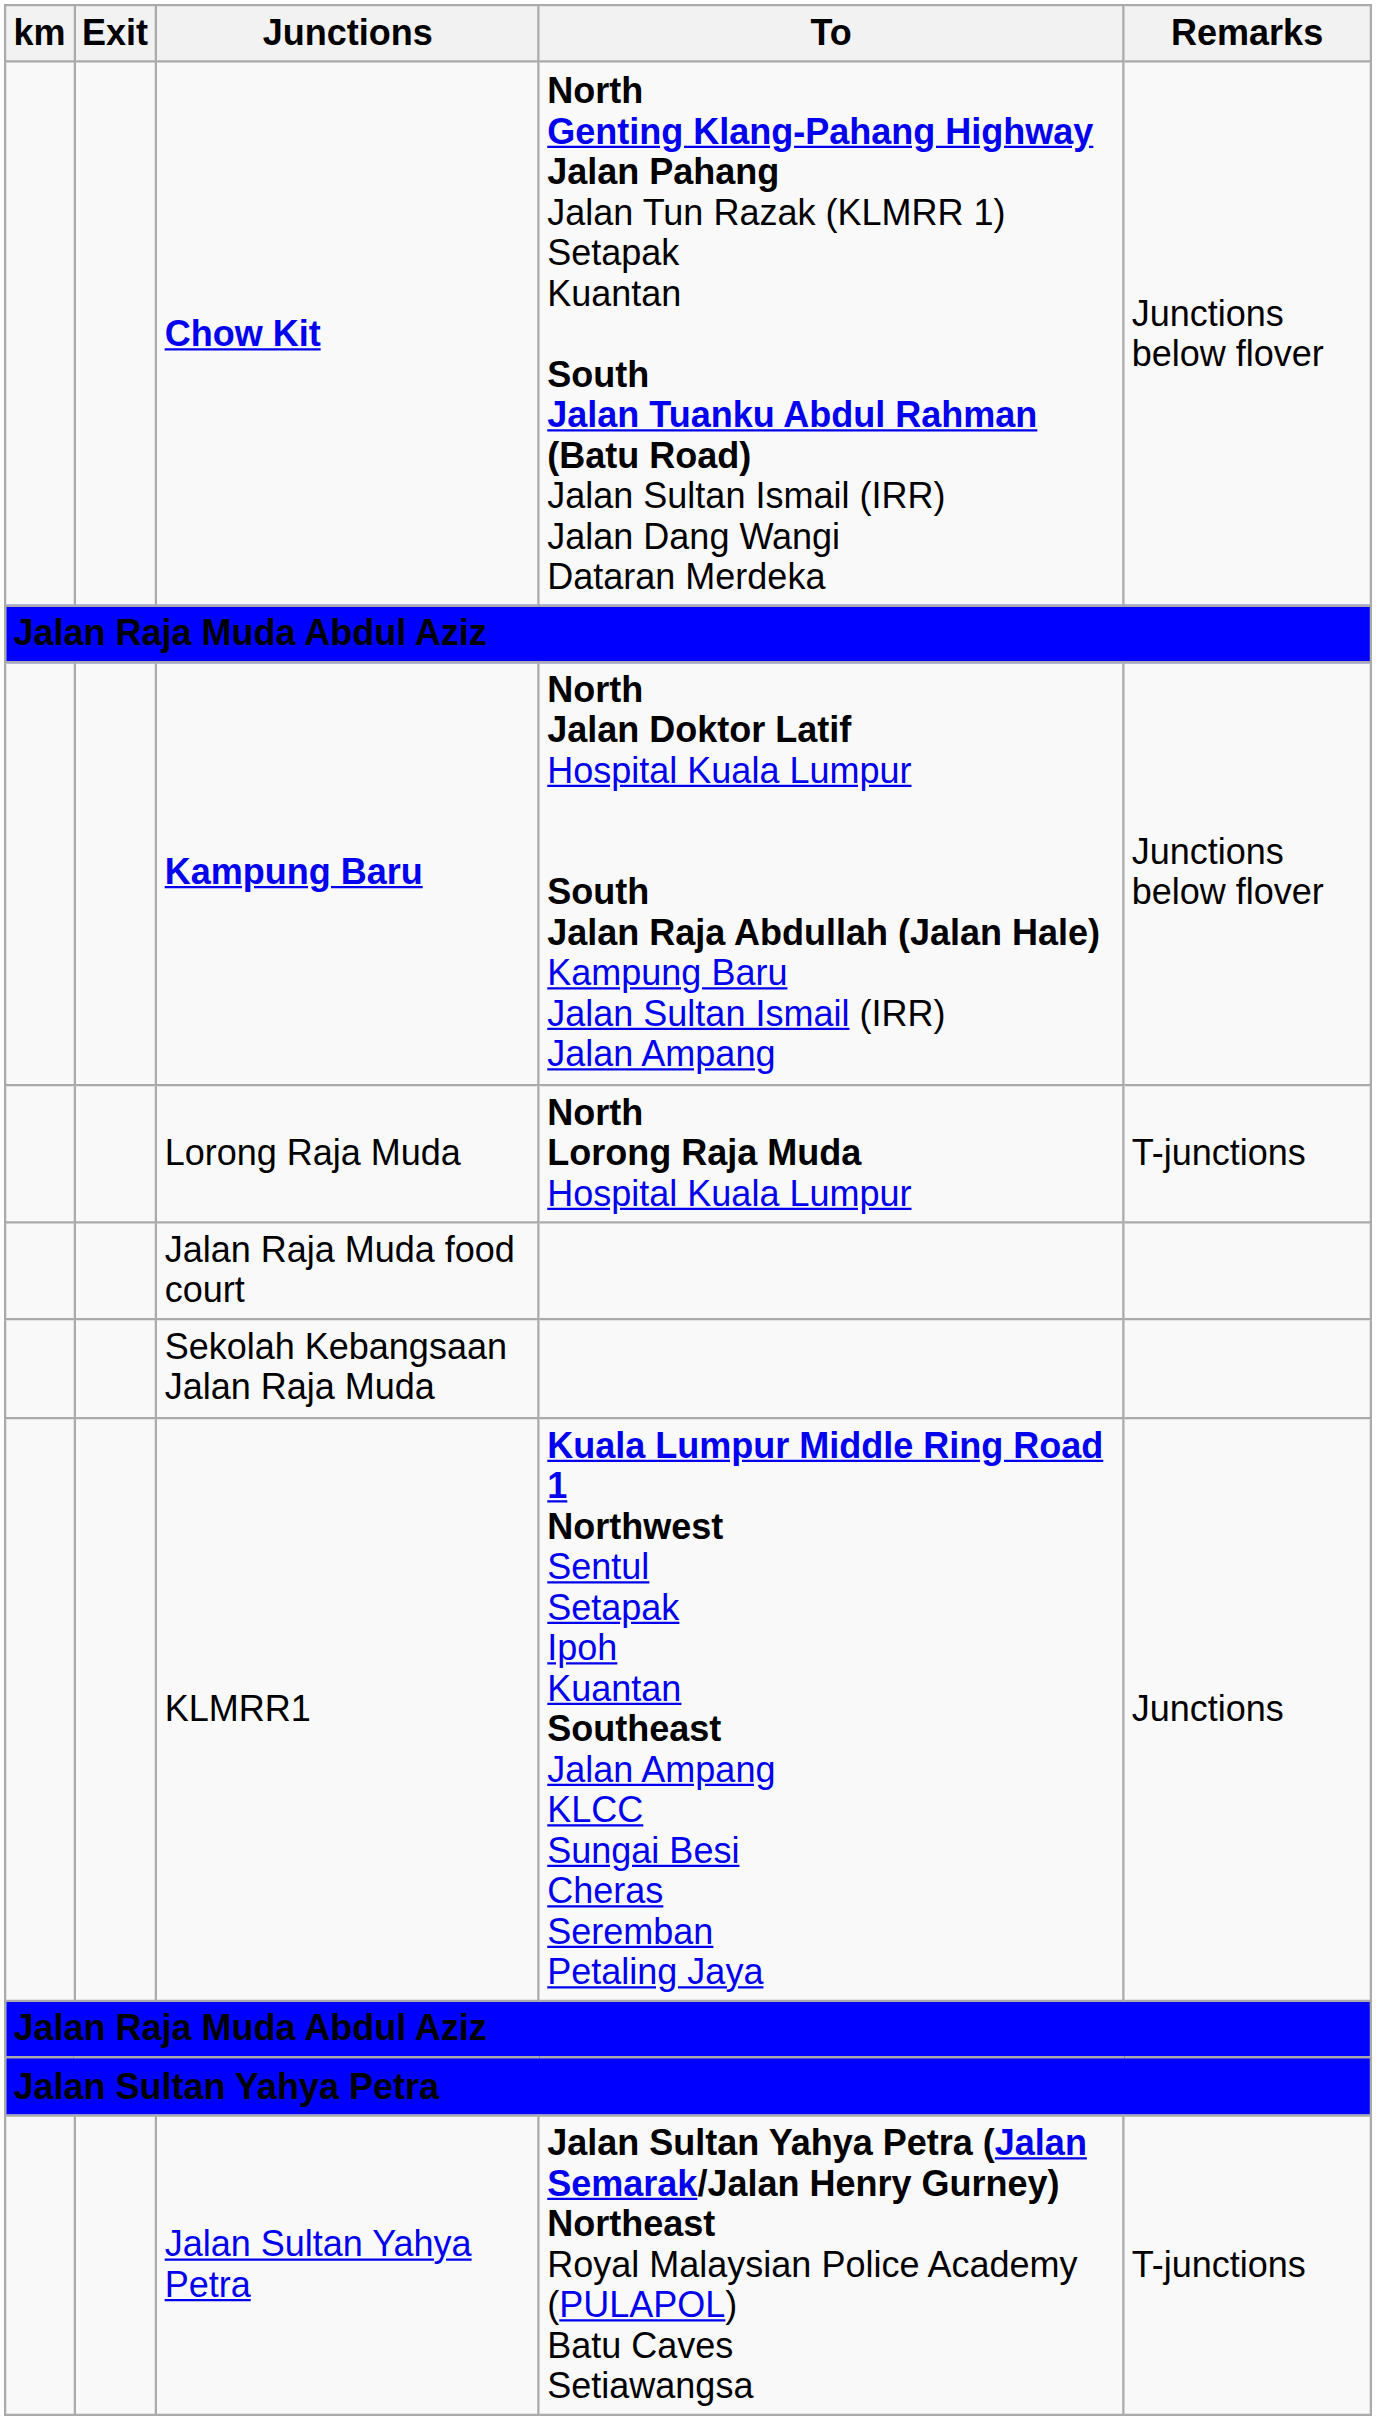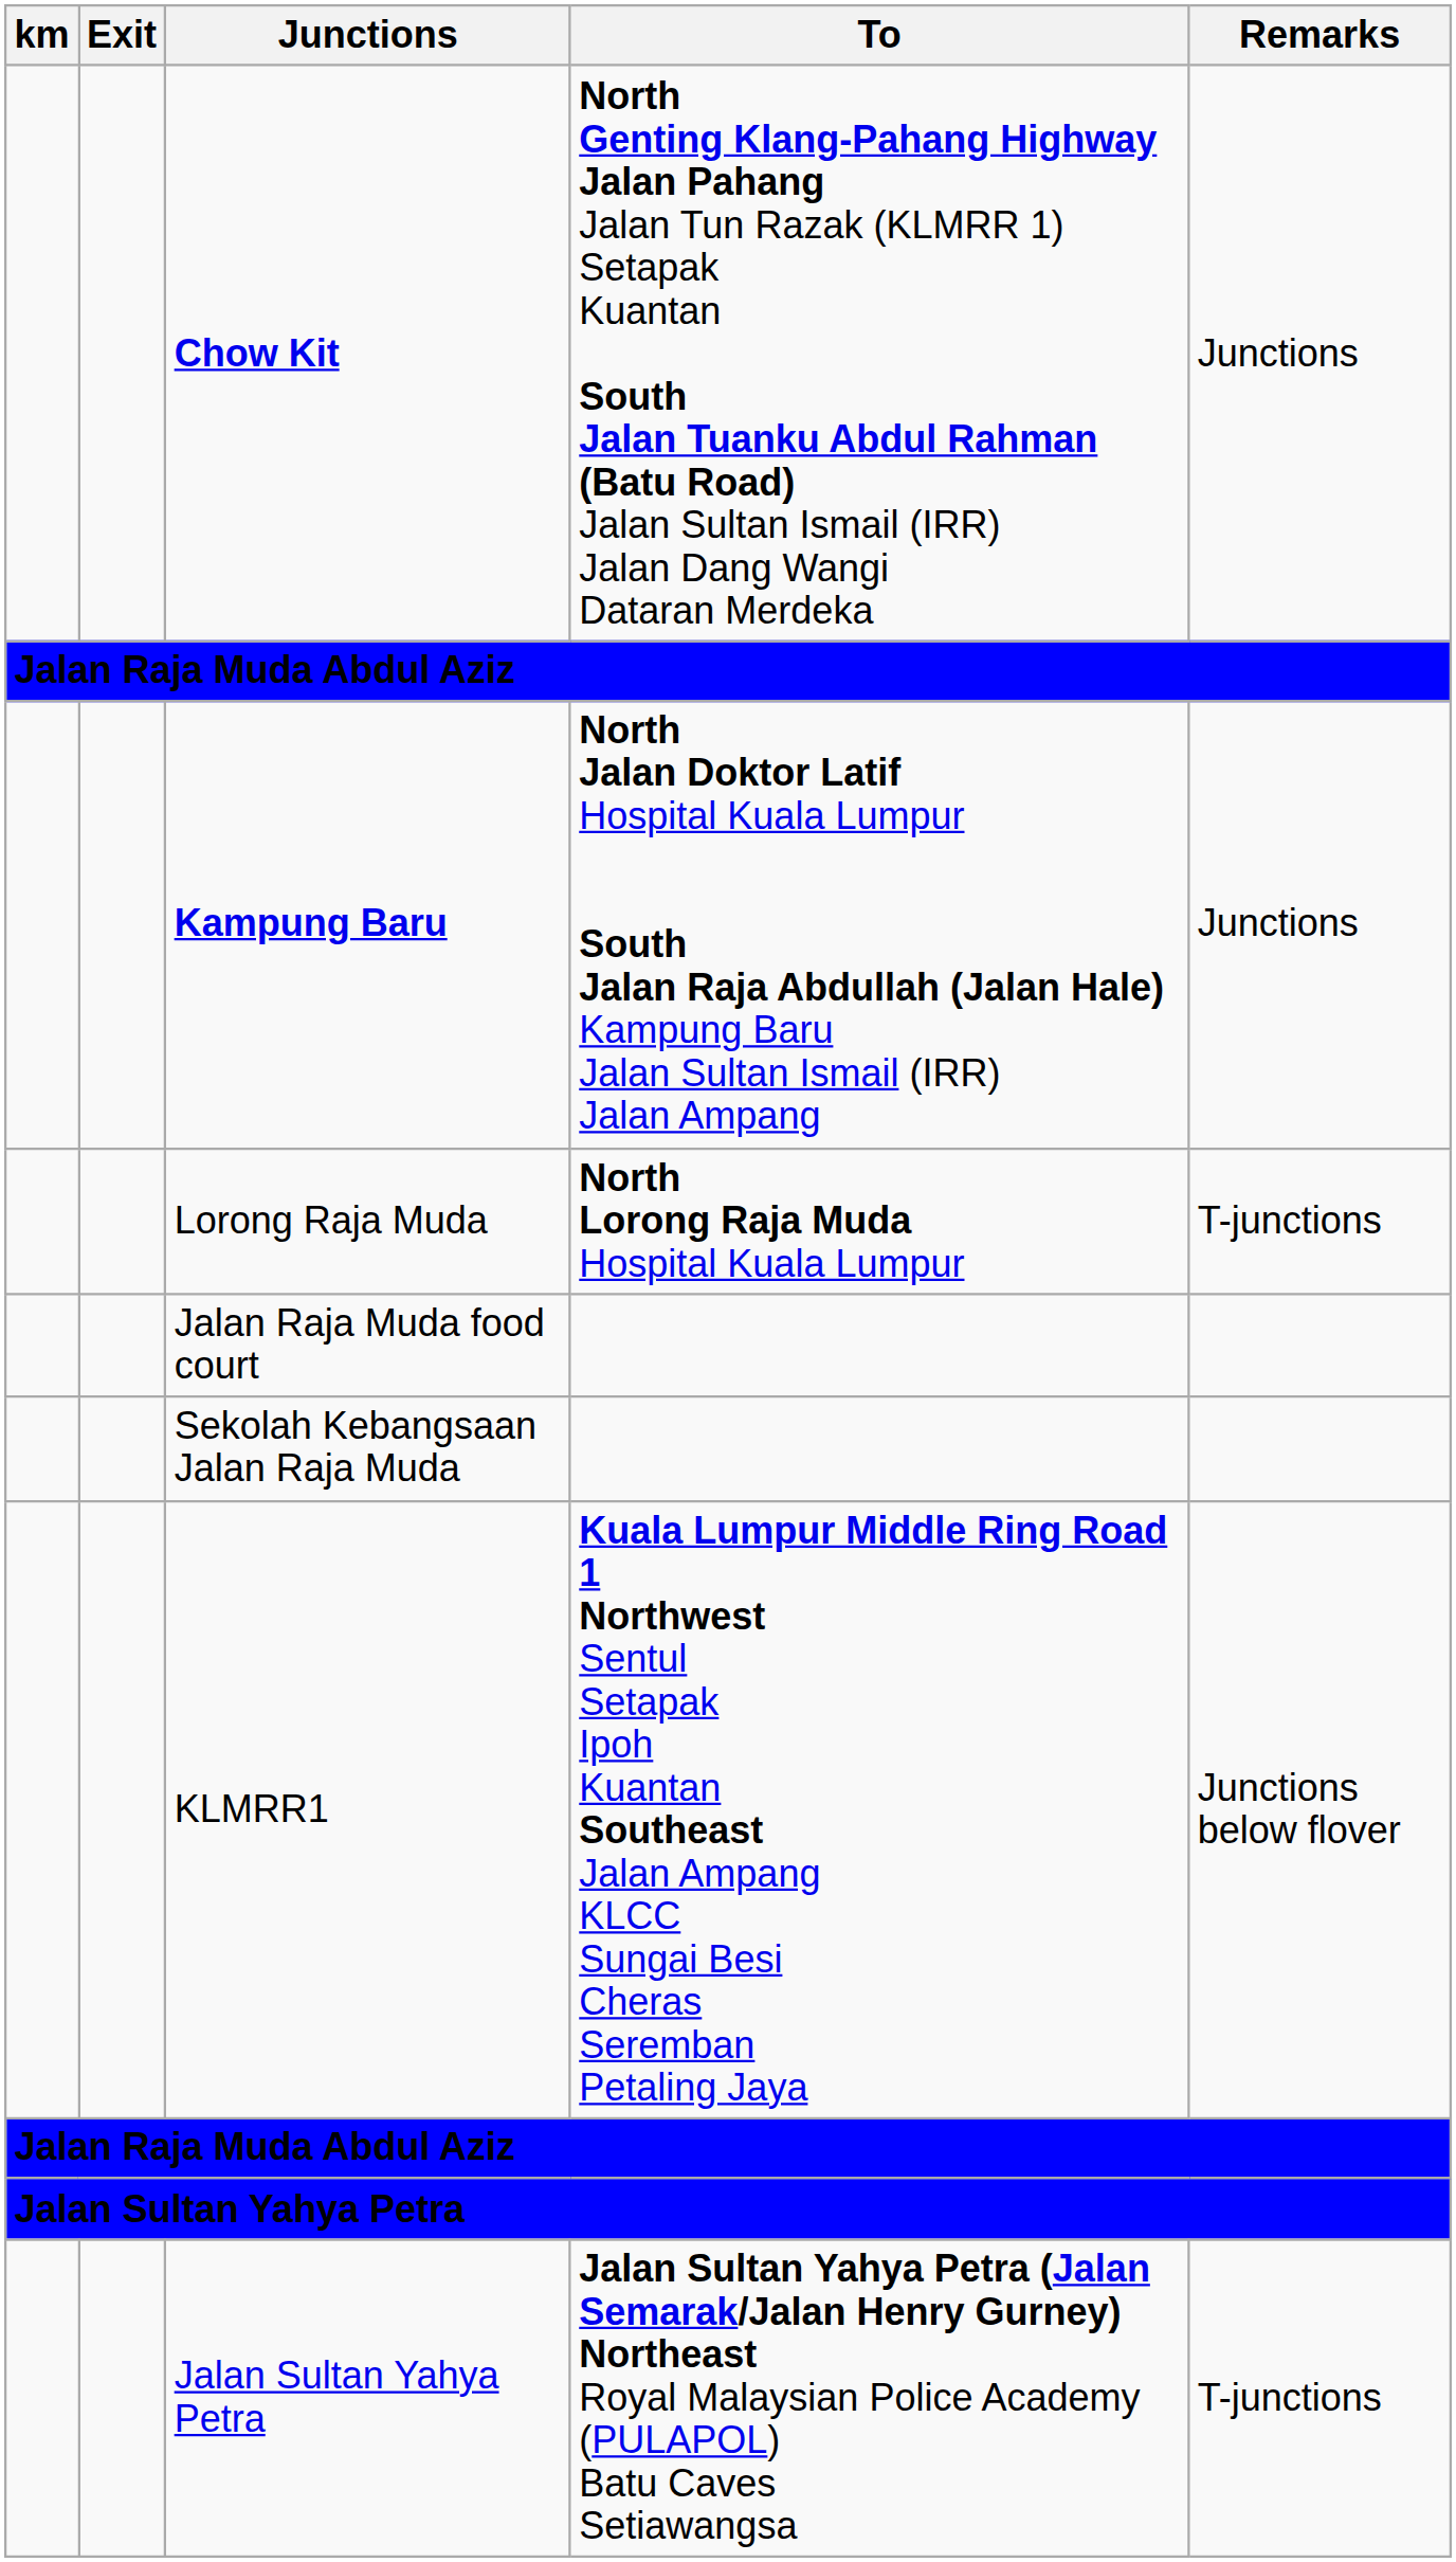 <table class="wikitable">
 <tr>
 <th>km</th>
 <th>Exit</th>
 <th>Junctions</th>
 <th>To</th>
 <th>Remarks</th>
 </tr>
 <tr>
 <td></td>
 <td></td>
 <td><strong><a href='#'>Chow Kit</a></strong></td>
 <td><strong>North</strong><br> <strong><a href='#'>Genting Klang-Pahang Highway</a></strong><br><strong>Jalan Pahang</strong><br>Jalan Tun Razak (KLMRR 1)<br>Setapak<br>Kuantan<br><br><strong>South</strong><br><strong><a href='#'>Jalan Tuanku Abdul Rahman</a> (Batu Road)</strong><br>Jalan Sultan Ismail (IRR)<br>Jalan Dang Wangi<br>Dataran Merdeka</td>
-<td>Junctions below flover</td>
+<td>Junctions</td>
 </tr>
 <tr>
 <td style="width:600px" colspan="6" style="text-align:center" bgcolor="blue"><strong><span>Jalan Raja Muda Abdul Aziz</span></strong></td>
 </tr>
 <tr>
 <td></td>
 <td></td>
 <td><strong><a href='#'>Kampung Baru</a></strong></td>
 <td><strong>North</strong><br><strong>Jalan Doktor Latif</strong><br><a href='#'>Hospital Kuala Lumpur</a><br><br><br><strong>South</strong><br><strong>Jalan Raja Abdullah (Jalan Hale)</strong><br><a href='#'>Kampung Baru</a><br><a href='#'>Jalan Sultan Ismail</a> (IRR)<br><a href='#'>Jalan Ampang</a></td>
-<td>Junctions below flover</td>
+<td>Junctions</td>
 </tr>
 <tr>
 <td></td>
 <td></td>
 <td>Lorong Raja Muda</td>
 <td><strong>North</strong><br><strong>Lorong Raja Muda</strong><br><a href='#'>Hospital Kuala Lumpur</a><br></td>
 <td>T-junctions</td>
 </tr>
 <tr>
 <td></td>
 <td></td>
 <td>Jalan Raja Muda food court</td>
 <td></td>
 <td></td>
 </tr>
 <tr>
 <td></td>
 <td></td>
 <td>Sekolah Kebangsaan Jalan Raja Muda</td>
 <td></td>
 <td></td>
 </tr>
 <tr>
 <td></td>
 <td></td>
 <td>KLMRR1</td>
 <td><strong><a href='#'>Kuala Lumpur Middle Ring Road 1</a></strong><br><strong>Northwest</strong><br><a href='#'>Sentul</a><br><a href='#'>Setapak</a><br><a href='#'>Ipoh</a><br><a href='#'>Kuantan</a><br><strong>Southeast</strong><br><a href='#'>Jalan Ampang</a><br><a href='#'>KLCC</a><br><a href='#'>Sungai Besi</a><br><a href='#'>Cheras</a><br><a href='#'>Seremban</a><br><a href='#'>Petaling Jaya</a></td>
-<td>Junctions</td>
+<td>Junctions below flover</td>
 </tr>
 <tr>
 <td style="width:600px" colspan="6" style="text-align:center" bgcolor="blue"><strong><span>Jalan Raja Muda Abdul Aziz</span></strong></td>
 </tr>
 <tr>
 <td style="width:600px" colspan="6" style="text-align:center" bgcolor="blue"><strong><span>Jalan Sultan Yahya Petra</span></strong></td>
 </tr>
 <tr>
 <td></td>
 <td></td>
 <td><a href='#'>Jalan Sultan Yahya Petra</a></td>
 <td><strong>Jalan Sultan Yahya Petra (<a href='#'>Jalan Semarak</a>/Jalan Henry Gurney)</strong><br><strong>Northeast</strong><br>Royal Malaysian Police Academy (<a href='#'>PULAPOL</a>)<br> Batu Caves<br> Setiawangsa</td>
 <td>T-junctions</td>
 </tr>
 </table>
